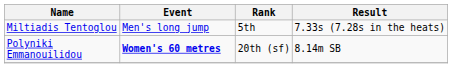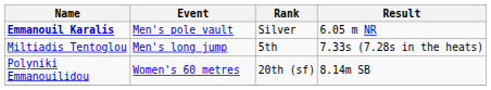 <table class="wikitable sortable">
 <tr>
 <th width=150>Name</th>
 <th width=150>Event</th>
 <th>Rank</th>
 <th>Result</th>
+</tr>
+<tr>
+<td><strong><a href='#'>Emmanouil Karalis</a></strong></td>
+<td><a href='#'>Men's pole vault</a></td>
+<td> Silver</td>
+<td>6.05 m <a href='#'>NR</a></td>
 </tr>
 <tr>
 <td><a href='#'>Miltiadis Tentoglou</a></td>
 <td><a href='#'>Men's long jump</a></td>
 <td>5th</td>
 <td>7.33s (7.28s in the heats)</td>
 </tr>
 <tr>
 <td><a href='#'>Polyniki Emmanouilidou</a></td>
-<td><strong><a href='#'>Women's 60 metres</a></strong></td>
+<td><a href='#'>Women's 60 metres</a></td>
 <td>20th (sf)</td>
 <td>8.14m SB</td>
 </tr>
 <tr>
 </tr>
 </table>
